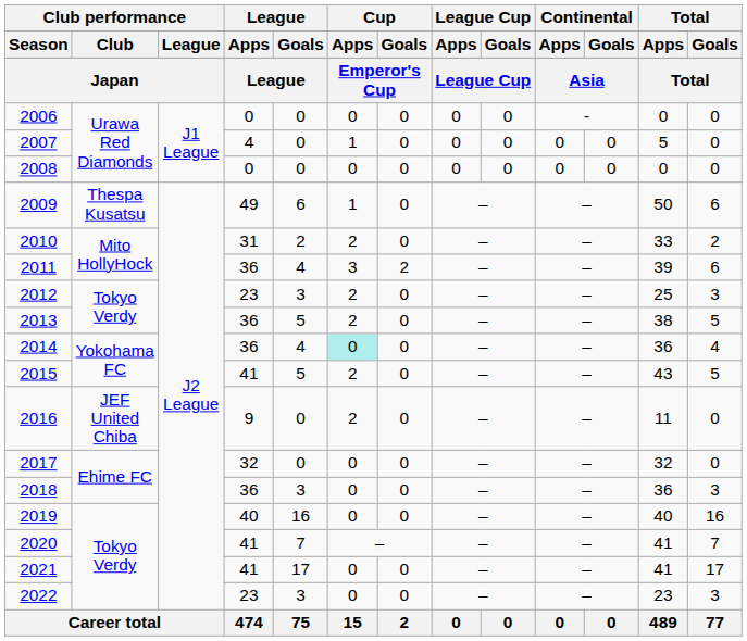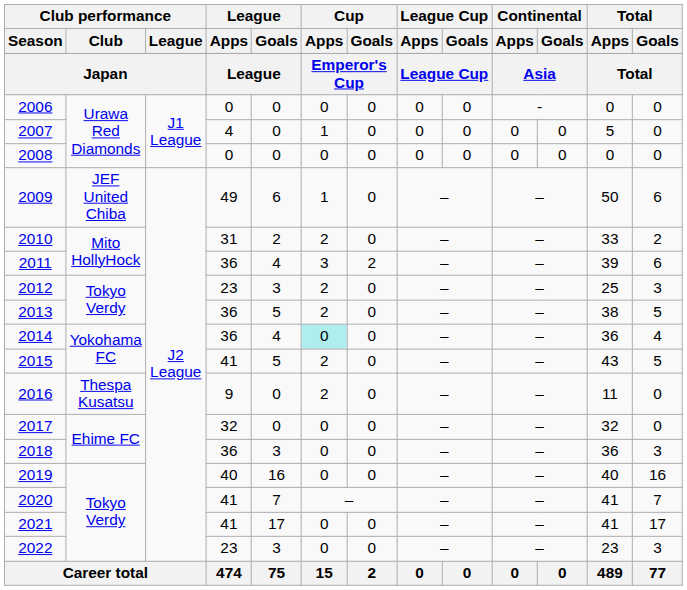 <table class="wikitable" style="text-align:center">
 <tr>
 <th colspan=3>Club performance</th>
 <th colspan=2>League</th>
 <th colspan=2>Cup</th>
 <th colspan=2>League Cup</th>
 <th colspan=2>Continental</th>
 <th colspan=2>Total</th>
 </tr>
 <tr>
 <th>Season</th>
 <th>Club</th>
 <th>League</th>
 <th>Apps</th>
 <th>Goals</th>
 <th>Apps</th>
 <th>Goals</th>
 <th>Apps</th>
 <th>Goals</th>
 <th>Apps</th>
 <th>Goals</th>
 <th>Apps</th>
 <th>Goals</th>
 </tr>
 <tr>
 </tr>
 <tr>
 <th colspan=3>Japan</th>
 <th colspan=2>League</th>
 <th colspan=2><a href='#'>Emperor's Cup</a></th>
 <th colspan=2><a href='#'>League Cup</a></th>
 <th colspan=2><a href='#'>Asia</a></th>
 <th colspan=2>Total</th>
 </tr>
 <tr>
 <td><a href='#'>2006</a></td>
 <td rowspan="3"><a href='#'>Urawa Red Diamonds</a></td>
 <td rowspan="3"><a href='#'>J1 League</a></td>
 <td>0</td>
 <td>0</td>
 <td>0</td>
 <td>0</td>
 <td>0</td>
 <td>0</td>
 <td colspan="2">-</td>
 <td>0</td>
 <td>0</td>
 </tr>
 <tr>
 <td><a href='#'>2007</a></td>
 <td>4</td>
 <td>0</td>
 <td>1</td>
 <td>0</td>
 <td>0</td>
 <td>0</td>
 <td>0</td>
 <td>0</td>
 <td>5</td>
 <td>0</td>
 </tr>
 <tr>
 <td><a href='#'>2008</a></td>
 <td>0</td>
 <td>0</td>
 <td>0</td>
 <td>0</td>
 <td>0</td>
 <td>0</td>
 <td>0</td>
 <td>0</td>
 <td>0</td>
 <td>0</td>
 </tr>
 <tr>
 <td><a href='#'>2009</a></td>
-<td><a href='#'>Thespa Kusatsu</a></td>
+<td><a href='#'>JEF United Chiba</a></td>
 <td rowspan="14"><a href='#'>J2 League</a></td>
 <td>49</td>
 <td>6</td>
 <td>1</td>
 <td>0</td>
 <td colspan="2">–</td>
 <td colspan="2">–</td>
 <td>50</td>
 <td>6</td>
 </tr>
 <tr>
 <td><a href='#'>2010</a></td>
 <td rowspan="2"><a href='#'>Mito HollyHock</a></td>
 <td>31</td>
 <td>2</td>
 <td>2</td>
 <td>0</td>
 <td colspan="2">–</td>
 <td colspan="2">–</td>
 <td>33</td>
 <td>2</td>
 </tr>
 <tr>
 <td><a href='#'>2011</a></td>
 <td>36</td>
 <td>4</td>
 <td>3</td>
 <td>2</td>
 <td colspan="2">–</td>
 <td colspan="2">–</td>
 <td>39</td>
 <td>6</td>
 </tr>
 <tr>
 <td><a href='#'>2012</a></td>
 <td rowspan="2"><a href='#'>Tokyo Verdy</a></td>
 <td>23</td>
 <td>3</td>
 <td>2</td>
 <td>0</td>
 <td colspan="2">–</td>
 <td colspan="2">–</td>
 <td>25</td>
 <td>3</td>
 </tr>
 <tr>
 <td><a href='#'>2013</a></td>
 <td>36</td>
 <td>5</td>
 <td>2</td>
 <td>0</td>
 <td colspan="2">–</td>
 <td colspan="2">–</td>
 <td>38</td>
 <td>5</td>
 </tr>
 <tr>
 <td><a href='#'>2014</a></td>
 <td rowspan="2"><a href='#'>Yokohama FC</a></td>
 <td>36</td>
 <td>4</td>
 <td style="background: paleturquoise;">0</td>
 <td>0</td>
 <td colspan="2">–</td>
 <td colspan="2">–</td>
 <td>36</td>
 <td>4</td>
 </tr>
 <tr>
 <td><a href='#'>2015</a></td>
 <td>41</td>
 <td>5</td>
 <td>2</td>
 <td>0</td>
 <td colspan="2">–</td>
 <td colspan="2">–</td>
 <td>43</td>
 <td>5</td>
 </tr>
 <tr>
 <td><a href='#'>2016</a></td>
-<td><a href='#'>JEF United Chiba</a></td>
+<td><a href='#'>Thespa Kusatsu</a></td>
 <td>9</td>
 <td>0</td>
 <td>2</td>
 <td>0</td>
 <td colspan="2">–</td>
 <td colspan="2">–</td>
 <td>11</td>
 <td>0</td>
 </tr>
 <tr>
 <td><a href='#'>2017</a></td>
 <td rowspan=2><a href='#'>Ehime FC</a></td>
 <td>32</td>
 <td>0</td>
 <td>0</td>
 <td>0</td>
 <td colspan="2">–</td>
 <td colspan="2">–</td>
 <td>32</td>
 <td>0</td>
 </tr>
 <tr>
 <td><a href='#'>2018</a></td>
 <td>36</td>
 <td>3</td>
 <td>0</td>
 <td>0</td>
 <td colspan="2">–</td>
 <td colspan="2">–</td>
 <td>36</td>
 <td>3</td>
 </tr>
 <tr>
 <td><a href='#'>2019</a></td>
 <td rowspan="4"><a href='#'>Tokyo Verdy</a></td>
 <td>40</td>
 <td>16</td>
 <td>0</td>
 <td>0</td>
 <td colspan="2">–</td>
 <td colspan="2">–</td>
 <td>40</td>
 <td>16</td>
 </tr>
 <tr>
 <td><a href='#'>2020</a></td>
 <td>41</td>
 <td>7</td>
 <td colspan="2">–</td>
 <td colspan="2">–</td>
 <td colspan="2">–</td>
 <td>41</td>
 <td>7</td>
 </tr>
 <tr>
 <td><a href='#'>2021</a></td>
 <td>41</td>
 <td>17</td>
 <td>0</td>
 <td>0</td>
 <td colspan="2">–</td>
 <td colspan="2">–</td>
 <td>41</td>
 <td>17</td>
 </tr>
 <tr>
 <td><a href='#'>2022</a></td>
 <td>23</td>
 <td>3</td>
 <td>0</td>
 <td>0</td>
 <td colspan="2">–</td>
 <td colspan="2">–</td>
 <td>23</td>
 <td>3</td>
 </tr>
 <tr>
 <th colspan="3">Career total</th>
 <th>474</th>
 <th>75</th>
 <th>15</th>
 <th>2</th>
 <th>0</th>
 <th>0</th>
 <th>0</th>
 <th>0</th>
 <th>489</th>
 <th>77</th>
 </tr>
 </table>
